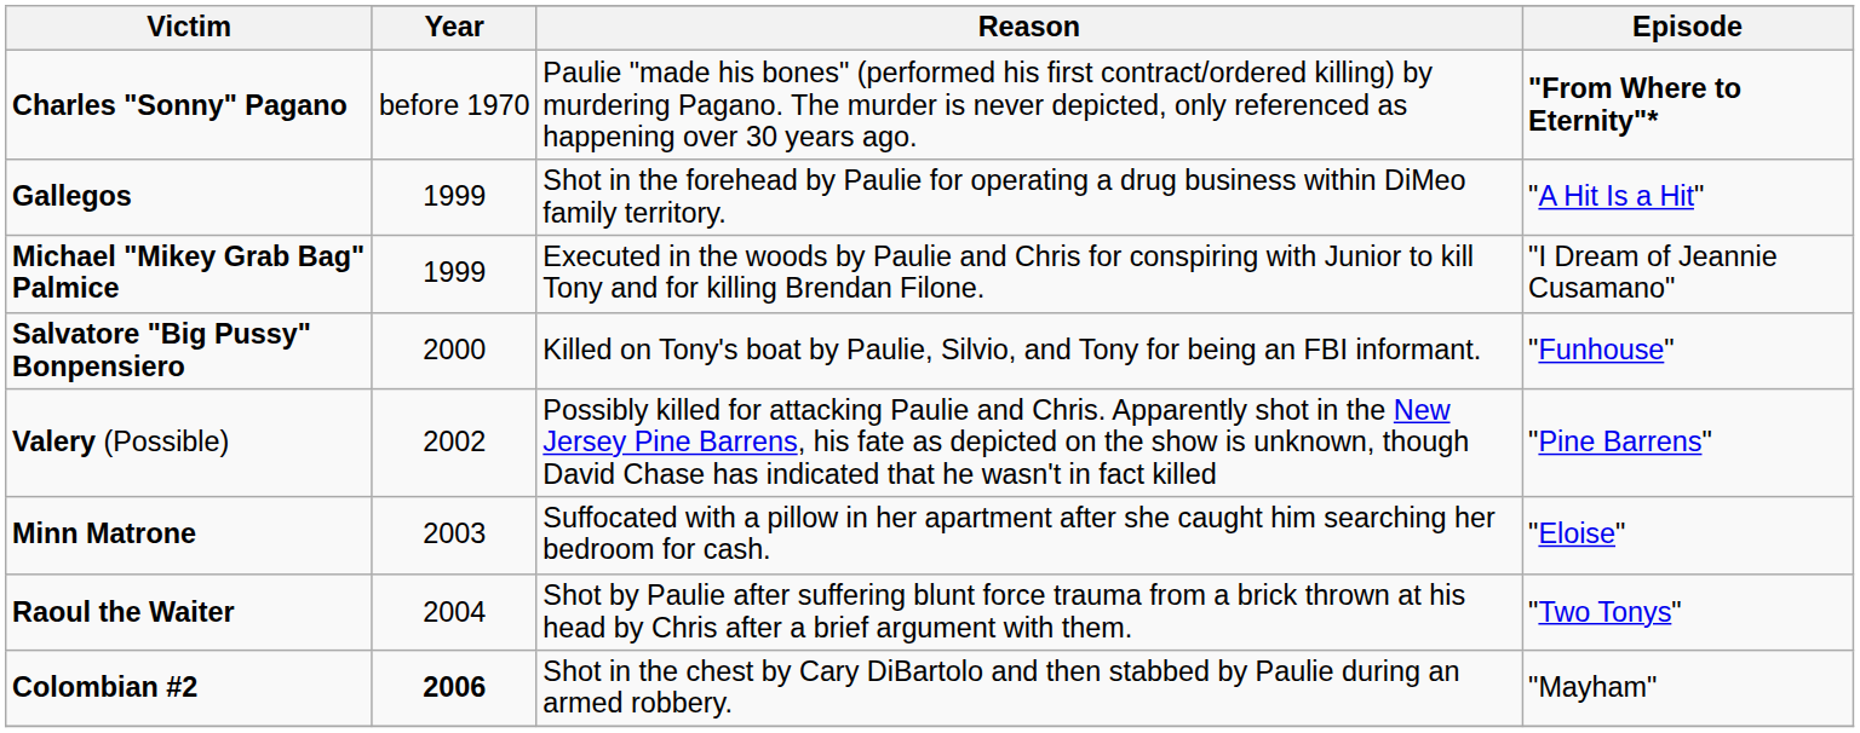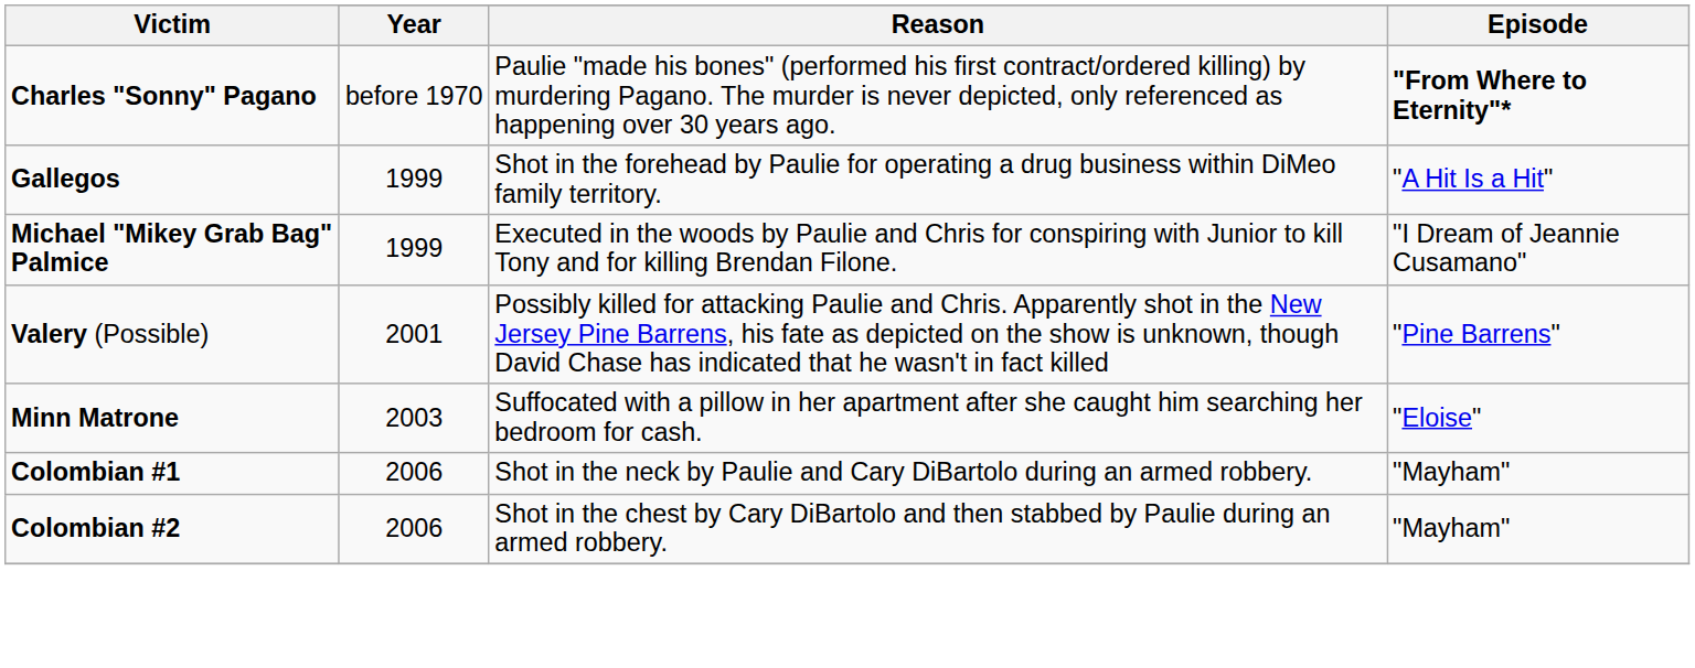 <table class=wikitable style=margin:left;>
 <tr>
 <th width=200 rowspan=2>Victim</th>
 </tr>
 <tr>
 <th width=50>Year</th>
 <th width=550>Reason</th>
 <th width=180>Episode</th>
 </tr>
 <tr>
 <td><strong>Charles "Sonny" Pagano</strong></td>
 <td align=center style=white-space:nowrap>before 1970</td>
 <td>Paulie "made his bones" (performed his first contract/ordered killing) by murdering Pagano. The murder is never depicted, only referenced as happening over 30 years ago.</td>
 <td><strong>"From Where to Eternity"*</strong></td>
 </tr>
 <tr>
 <td><strong>Gallegos</strong></td>
 <td align=center>1999</td>
 <td>Shot in the forehead by Paulie for operating a drug business within DiMeo family territory.</td>
 <td>"<a href='#'>A Hit Is a Hit</a>"</td>
 </tr>
 <tr>
 <td><strong>Michael "Mikey Grab Bag" Palmice</strong></td>
 <td align=center>1999</td>
 <td>Executed in the woods by Paulie and Chris for conspiring with Junior to kill Tony and for killing Brendan Filone.</td>
 <td>"I Dream of Jeannie Cusamano"</td>
 </tr>
 <tr>
-<td><strong>Salvatore "Big Pussy" Bonpensiero</strong></td>
-<td align=center>2000</td>
-<td>Killed on Tony's boat by Paulie, Silvio, and Tony for being an FBI informant.</td>
-<td>"<a href='#'>Funhouse</a>"</td>
-</tr>
-<tr>
 <td><strong>Valery</strong> (Possible)</td>
-<td align=center>2002</td>
+<td align=center>2001</td>
 <td>Possibly killed for attacking Paulie and Chris. Apparently shot in the <a href='#'>New Jersey Pine Barrens</a>, his fate as depicted on the show is unknown, though David Chase has indicated that he wasn't in fact killed </td>
 <td>"<a href='#'>Pine Barrens</a>"</td>
 </tr>
 <tr>
 <td><strong>Minn Matrone</strong></td>
 <td align=center>2003</td>
 <td>Suffocated with a pillow in her apartment after she caught him searching her bedroom for cash.</td>
 <td>"<a href='#'>Eloise</a>"</td>
 </tr>
 <tr>
-<td><strong>Raoul the Waiter</strong></td>
-<td align=center>2004</td>
-<td>Shot by Paulie after suffering blunt force trauma from a brick thrown at his head by Chris after a brief argument with them.</td>
-<td>"<a href='#'>Two Tonys</a>"</td>
+<td><strong>Colombian #1</strong></td>
+<td align=center>2006</td>
+<td>Shot in the neck by Paulie and Cary DiBartolo during an armed robbery.</td>
+<td>"Mayham"</td>
 </tr>
 <tr>
 <td><strong>Colombian #2</strong></td>
-<td align=center><strong>2006</strong></td>
+<td align=center>2006</td>
 <td>Shot in the chest by Cary DiBartolo and then stabbed by Paulie during an armed robbery.</td>
 <td>"Mayham"</td>
 </tr>
 <tr>
 </tr>
 </table>
